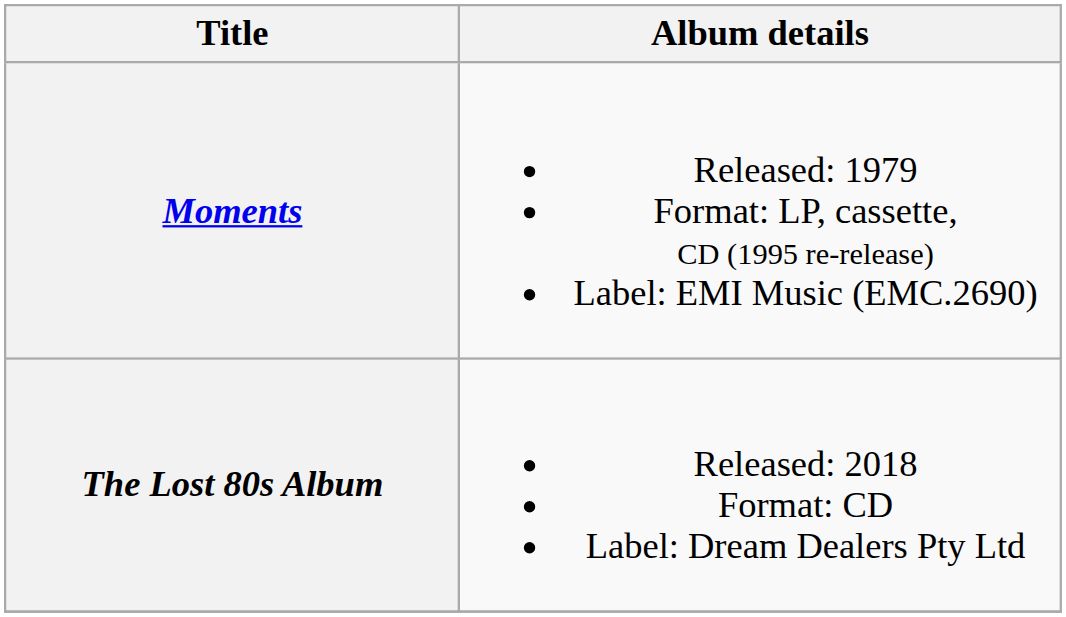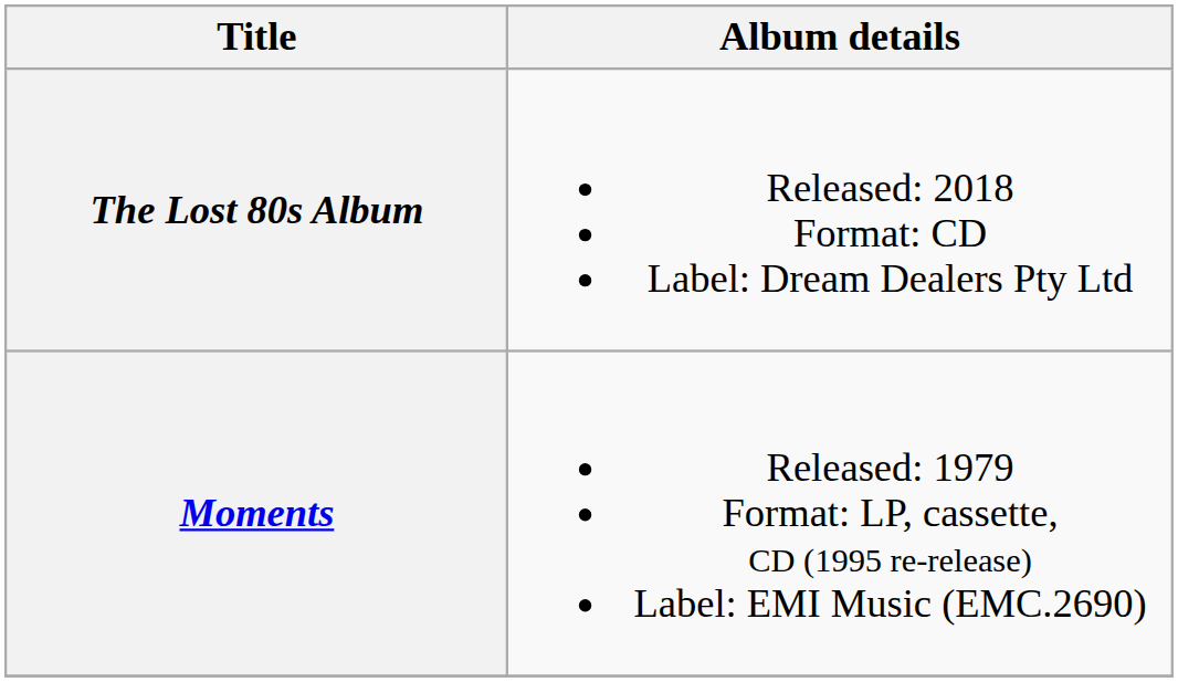 <table class="wikitable plainrowheaders" style="text-align:center;" border="1">
 <tr>
 <th scope="col" rowspan="1" style="width:12em;">Title</th>
 <th scope="col" rowspan="1" style="width:16em;">Album details</th>
 </tr>
 <tr>
+<th scope="row"><em>The Lost 80s Album</em></th>
+<td><br><ul><li>Released: 2018</li><li>Format: CD</li><li>Label: Dream Dealers Pty Ltd</li></ul></td>
+</tr>
+<tr>
 <th scope="row"><em><a href='#'>Moments</a></em></th>
 <td><br><ul><li>Released: 1979</li><li>Format: LP, cassette, <br> <small>CD (1995 re-release)</small></li><li>Label: EMI Music (EMC.2690)</li></ul></td>
 </tr>
 <tr>
-<th scope="row"><em>The Lost 80s Album</em></th>
-<td><br><ul><li>Released: 2018</li><li>Format: CD</li><li>Label: Dream Dealers Pty Ltd</li></ul></td>
-</tr>
-<tr>
 </tr>
 </table>
